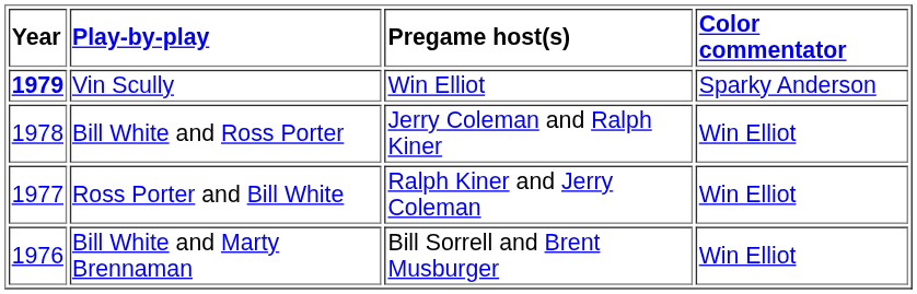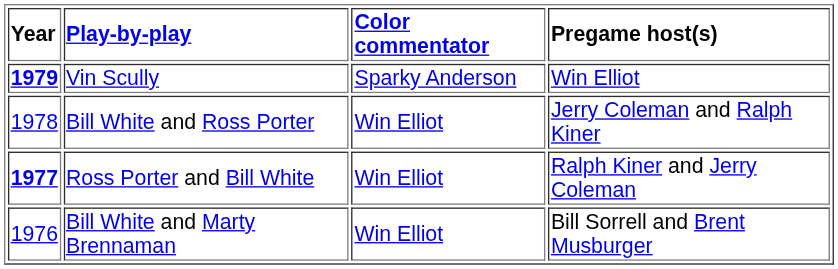 <table border="1" cellpadding="1">
 <tr>
 <td><strong>Year</strong></td>
 <td><strong><a href='#'>Play-by-play</a></strong></td>
+<td><strong><a href='#'>Color commentator</a></strong></td>
 <td><strong>Pregame host(s)</strong></td>
-<td><strong><a href='#'>Color commentator</a></strong></td>
 </tr>
 <tr>
 <td><strong><a href='#'>1979</a></strong></td>
 <td><a href='#'>Vin Scully</a></td>
+<td><a href='#'>Sparky Anderson</a></td>
 <td><a href='#'>Win Elliot</a></td>
-<td><a href='#'>Sparky Anderson</a></td>
 </tr>
 <tr>
 <td><a href='#'>1978</a></td>
 <td><a href='#'>Bill White</a> and <a href='#'>Ross Porter</a></td>
+<td><a href='#'>Win Elliot</a></td>
 <td><a href='#'>Jerry Coleman</a> and <a href='#'>Ralph Kiner</a></td>
-<td><a href='#'>Win Elliot</a></td>
 </tr>
 <tr>
-<td><a href='#'>1977</a></td>
+<td><strong><a href='#'>1977</a></strong></td>
 <td><a href='#'>Ross Porter</a> and <a href='#'>Bill White</a></td>
+<td><a href='#'>Win Elliot</a></td>
 <td><a href='#'>Ralph Kiner</a> and <a href='#'>Jerry Coleman</a></td>
-<td><a href='#'>Win Elliot</a></td>
 </tr>
 <tr>
 <td><a href='#'>1976</a></td>
 <td><a href='#'>Bill White</a> and <a href='#'>Marty Brennaman</a></td>
+<td><a href='#'>Win Elliot</a></td>
 <td>Bill Sorrell and <a href='#'>Brent Musburger</a></td>
-<td><a href='#'>Win Elliot</a></td>
 </tr>
 </table>
